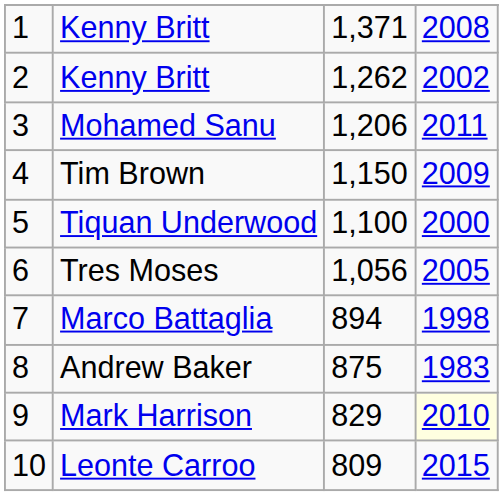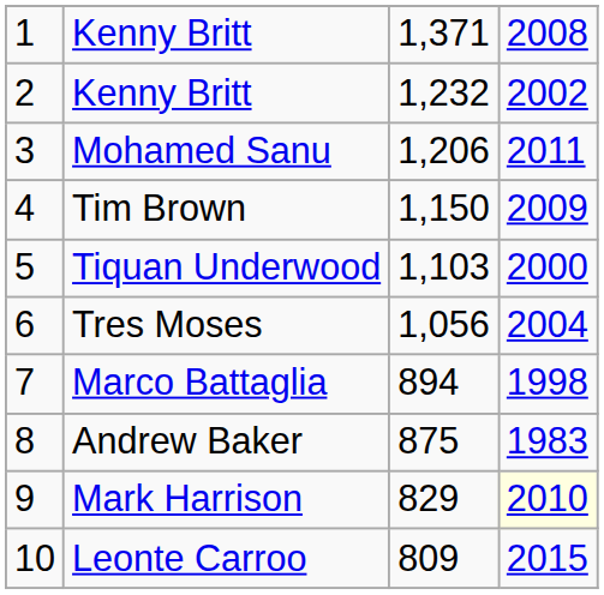 <table class="wikitable">
 <tr>
 </tr>
 <tr>
 <td>1</td>
 <td><a href='#'>Kenny Britt</a></td>
 <td>1,371</td>
 <td><a href='#'>2008</a></td>
 </tr>
 <tr>
 <td>2</td>
 <td><a href='#'>Kenny Britt</a></td>
-<td>1,262</td>
+<td>1,232</td>
 <td><a href='#'>2002</a></td>
 </tr>
 <tr>
 <td>3</td>
 <td><a href='#'>Mohamed Sanu</a></td>
 <td>1,206</td>
 <td><a href='#'>2011</a></td>
 </tr>
 <tr>
 <td>4</td>
 <td>Tim Brown</td>
 <td>1,150</td>
 <td><a href='#'>2009</a></td>
 </tr>
 <tr>
 <td>5</td>
 <td><a href='#'>Tiquan Underwood</a></td>
-<td>1,100</td>
+<td>1,103</td>
 <td><a href='#'>2000</a></td>
 </tr>
 <tr>
 <td>6</td>
 <td>Tres Moses</td>
 <td>1,056</td>
-<td><a href='#'>2005</a></td>
+<td><a href='#'>2004</a></td>
 </tr>
 <tr>
 <td>7</td>
 <td><a href='#'>Marco Battaglia</a></td>
 <td>894</td>
 <td><a href='#'>1998</a></td>
 </tr>
 <tr>
 <td>8</td>
 <td>Andrew Baker</td>
 <td>875</td>
 <td><a href='#'>1983</a></td>
 </tr>
 <tr>
 <td>9</td>
 <td><a href='#'>Mark Harrison</a></td>
 <td>829</td>
 <td style="background: lightyellow;"><a href='#'>2010</a></td>
 </tr>
 <tr>
 <td>10</td>
 <td><a href='#'>Leonte Carroo</a></td>
 <td>809</td>
 <td><a href='#'>2015</a></td>
 </tr>
 </table>
